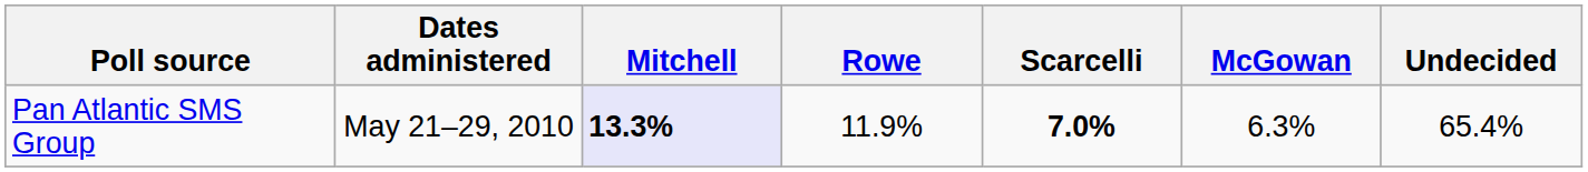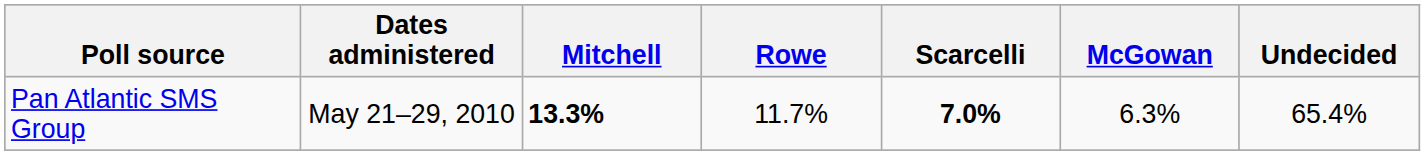 <table class="wikitable">
 <tr valign=bottom>
 <th style="width:170px;">Poll source</th>
 <th style="width:125px;">Dates administered</th>
 <th style="width:100px;"><a href='#'>Mitchell</a></th>
 <th style="width:100px;"><a href='#'>Rowe</a></th>
 <th style="width:100px;">Scarcelli</th>
 <th style="width:100px;"><a href='#'>McGowan</a></th>
 <th style="width:100px;">Undecided</th>
 </tr>
 <tr>
 <td><a href='#'>Pan Atlantic SMS Group</a></td>
 <td align=center>May 21–29, 2010</td>
-<td style="background: lavender;"><strong>13.3%</strong></td>
-<td align=center>11.9%</td>
+<td><strong>13.3%</strong></td>
+<td align=center>11.7%</td>
 <td align=center><strong>7.0%</strong></td>
 <td align=center>6.3%</td>
 <td align=center>65.4%</td>
 </tr>
 </table>
